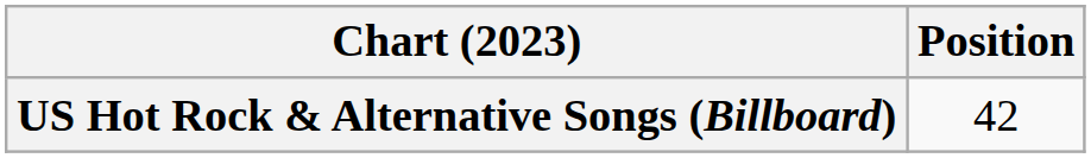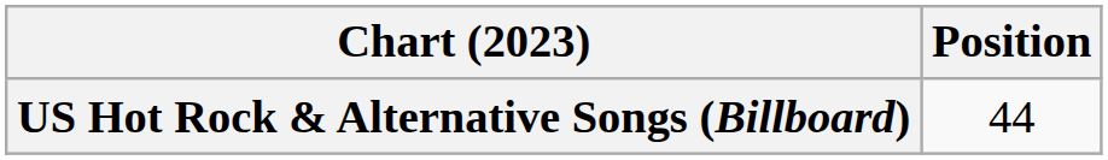 <table class="wikitable plainrowheaders" style="text-align: center">
 <tr>
 <th scope="col">Chart (2023)</th>
 <th scope="col">Position</th>
 </tr>
 <tr>
 <th scope="row">US Hot Rock & Alternative Songs (<em>Billboard</em>)</th>
-<td>42</td>
+<td>44</td>
 </tr>
 </table>
